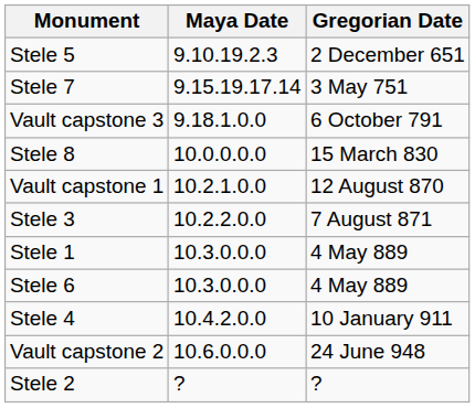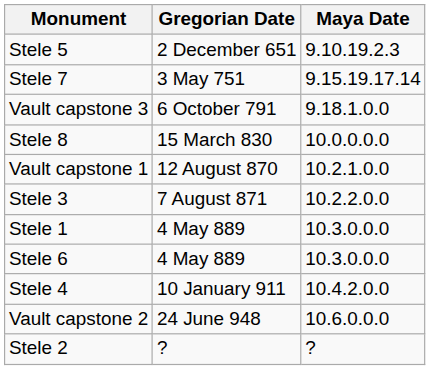 <table class="wikitable">
 <tr>
 <th>Monument</th>
+<th>Gregorian Date</th>
 <th>Maya Date</th>
-<th>Gregorian Date</th>
 </tr>
 <tr>
 <td>Stele 5</td>
+<td>2 December 651</td>
 <td>9.10.19.2.3</td>
-<td>2 December 651</td>
 </tr>
 <tr>
 <td>Stele 7</td>
+<td>3 May 751</td>
 <td>9.15.19.17.14</td>
-<td>3 May 751</td>
 </tr>
 <tr>
 <td>Vault capstone 3</td>
+<td>6 October 791</td>
 <td>9.18.1.0.0</td>
-<td>6 October 791</td>
 </tr>
 <tr>
 <td>Stele 8</td>
+<td>15 March 830</td>
 <td>10.0.0.0.0</td>
-<td>15 March 830</td>
 </tr>
 <tr>
 <td>Vault capstone 1</td>
+<td>12 August 870</td>
 <td>10.2.1.0.0</td>
-<td>12 August 870</td>
 </tr>
 <tr>
 <td>Stele 3</td>
+<td>7 August 871</td>
 <td>10.2.2.0.0</td>
-<td>7 August 871</td>
 </tr>
 <tr>
 <td>Stele 1</td>
+<td>4 May 889</td>
 <td>10.3.0.0.0</td>
-<td>4 May 889</td>
 </tr>
 <tr>
 <td>Stele 6</td>
+<td>4 May 889</td>
 <td>10.3.0.0.0</td>
-<td>4 May 889</td>
 </tr>
 <tr>
 <td>Stele 4</td>
+<td>10 January 911</td>
 <td>10.4.2.0.0</td>
-<td>10 January 911</td>
 </tr>
 <tr>
 <td>Vault capstone 2</td>
+<td>24 June 948</td>
 <td>10.6.0.0.0</td>
-<td>24 June 948</td>
 </tr>
 <tr>
 <td>Stele 2</td>
 <td>?</td>
 <td>?</td>
 </tr>
 </table>
